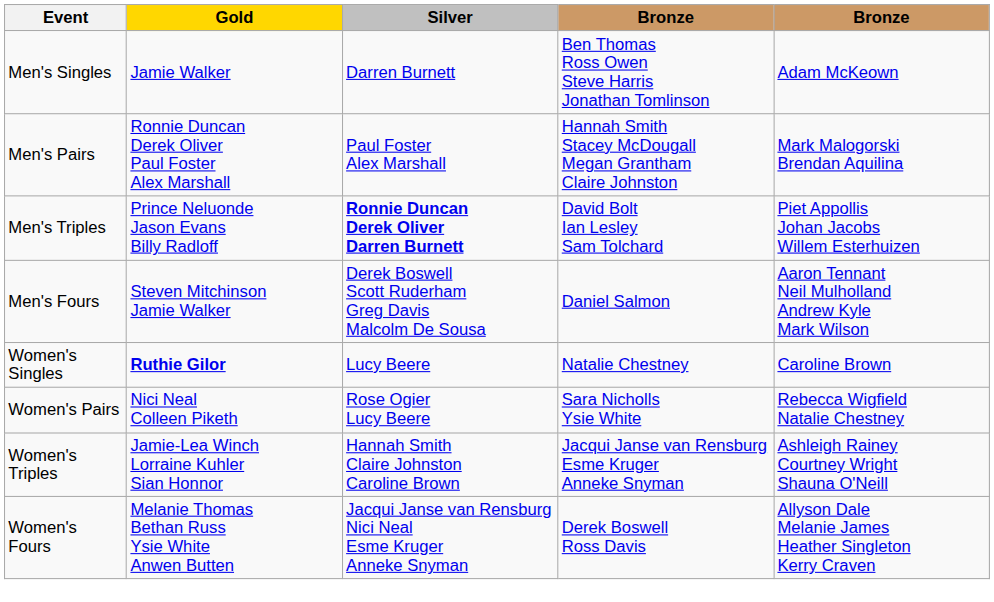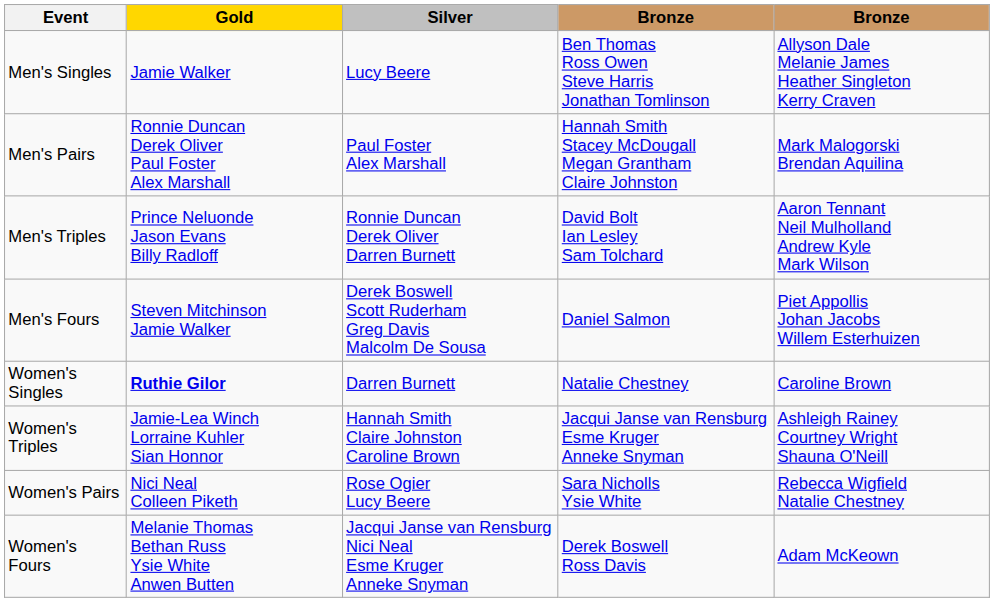 <table class="wikitable" style="font-size: 100%">
 <tr>
 <th width=110>Event</th>
 <th width=200 style="background-color: gold;">Gold</th>
 <th width=200 style="background-color: silver;">Silver</th>
 <th width=200 style="background-color: #cc9966;">Bronze</th>
 <th width=200 style="background-color: #cc9966;">Bronze</th>
 </tr>
 <tr>
 <td>Men's Singles</td>
 <td> <a href='#'>Jamie Walker</a></td>
-<td> <a href='#'>Darren Burnett</a></td>
+<td> <a href='#'>Lucy Beere</a></td>
 <td> <a href='#'>Ben Thomas</a><br><a href='#'>Ross Owen</a><br><a href='#'>Steve Harris</a><br><a href='#'>Jonathan Tomlinson</a></td>
-<td> <a href='#'>Adam McKeown</a></td>
+<td> <a href='#'>Allyson Dale</a><br><a href='#'>Melanie James</a><br><a href='#'>Heather Singleton</a><br><a href='#'>Kerry Craven</a></td>
 </tr>
 <tr>
 <td>Men's Pairs</td>
 <td><a href='#'>Ronnie Duncan</a><br><a href='#'>Derek Oliver</a><br><a href='#'>Paul Foster</a><br><a href='#'>Alex Marshall</a></td>
 <td> <a href='#'>Paul Foster</a> <br><a href='#'>Alex Marshall</a></td>
 <td> <a href='#'>Hannah Smith</a><br><a href='#'>Stacey McDougall</a><br><a href='#'>Megan Grantham</a><br><a href='#'>Claire Johnston</a></td>
 <td> <a href='#'>Mark Malogorski</a><br><a href='#'>Brendan Aquilina</a></td>
 </tr>
 <tr>
 <td>Men's Triples</td>
 <td> <a href='#'>Prince Neluonde</a><br><a href='#'>Jason Evans</a><br><a href='#'>Billy Radloff</a></td>
-<td><strong> <a href='#'>Ronnie Duncan</a><br><a href='#'>Derek Oliver</a><br><a href='#'>Darren Burnett</a></strong></td>
+<td> <a href='#'>Ronnie Duncan</a><br><a href='#'>Derek Oliver</a><br><a href='#'>Darren Burnett</a></td>
 <td> <a href='#'>David Bolt</a><br><a href='#'>Ian Lesley</a><br><a href='#'>Sam Tolchard</a></td>
-<td> <a href='#'>Piet Appollis</a><br><a href='#'>Johan Jacobs</a><br><a href='#'>Willem Esterhuizen</a></td>
+<td> <a href='#'>Aaron Tennant</a><br><a href='#'>Neil Mulholland</a><br><a href='#'>Andrew Kyle</a><br><a href='#'>Mark Wilson</a></td>
 </tr>
 <tr>
 <td>Men's Fours</td>
 <td> <a href='#'>Steven Mitchinson</a><br><a href='#'>Jamie Walker</a></td>
 <td> <a href='#'>Derek Boswell</a><br> <a href='#'>Scott Ruderham</a><br><a href='#'>Greg Davis</a><br><a href='#'>Malcolm De Sousa</a></td>
 <td> <a href='#'>Daniel Salmon</a></td>
-<td> <a href='#'>Aaron Tennant</a><br><a href='#'>Neil Mulholland</a><br><a href='#'>Andrew Kyle</a><br><a href='#'>Mark Wilson</a></td>
+<td> <a href='#'>Piet Appollis</a><br><a href='#'>Johan Jacobs</a><br><a href='#'>Willem Esterhuizen</a></td>
 </tr>
 <tr>
 <td>Women's Singles</td>
 <td><strong> <a href='#'>Ruthie Gilor</a></strong></td>
-<td> <a href='#'>Lucy Beere</a></td>
+<td> <a href='#'>Darren Burnett</a></td>
 <td> <a href='#'>Natalie Chestney</a></td>
 <td> <a href='#'>Caroline Brown</a></td>
+</tr>
+<tr>
+<td>Women's Triples</td>
+<td> <a href='#'>Jamie-Lea Winch</a> <br><a href='#'>Lorraine Kuhler</a> <br><a href='#'>Sian Honnor</a></td>
+<td> <a href='#'>Hannah Smith</a><br><a href='#'>Claire Johnston</a> <br><a href='#'>Caroline Brown</a></td>
+<td> <a href='#'>Jacqui Janse van Rensburg</a><br><a href='#'>Esme Kruger</a> <br><a href='#'>Anneke Snyman</a></td>
+<td> <a href='#'>Ashleigh Rainey</a><br><a href='#'>Courtney Wright</a><br><a href='#'>Shauna O'Neill</a></td>
 </tr>
 <tr>
 <td>Women's Pairs</td>
 <td> <a href='#'>Nici Neal</a><br><a href='#'>Colleen Piketh</a></td>
 <td> <a href='#'>Rose Ogier</a><br><a href='#'>Lucy Beere</a></td>
 <td> <a href='#'>Sara Nicholls</a> <br><a href='#'>Ysie White</a></td>
 <td> <a href='#'>Rebecca Wigfield</a><br><a href='#'>Natalie Chestney</a></td>
 </tr>
 <tr>
-<td>Women's Triples</td>
-<td> <a href='#'>Jamie-Lea Winch</a> <br><a href='#'>Lorraine Kuhler</a> <br><a href='#'>Sian Honnor</a></td>
-<td> <a href='#'>Hannah Smith</a><br><a href='#'>Claire Johnston</a> <br><a href='#'>Caroline Brown</a></td>
-<td> <a href='#'>Jacqui Janse van Rensburg</a><br><a href='#'>Esme Kruger</a> <br><a href='#'>Anneke Snyman</a></td>
-<td> <a href='#'>Ashleigh Rainey</a><br><a href='#'>Courtney Wright</a><br><a href='#'>Shauna O'Neill</a></td>
-</tr>
-<tr>
 <td>Women's Fours</td>
 <td> <a href='#'>Melanie Thomas</a><br><a href='#'>Bethan Russ</a> <br><a href='#'>Ysie White</a><br><a href='#'>Anwen Butten</a></td>
 <td> <a href='#'>Jacqui Janse van Rensburg</a><br><a href='#'>Nici Neal</a><br><a href='#'>Esme Kruger</a><br><a href='#'>Anneke Snyman</a></td>
 <td> <a href='#'>Derek Boswell</a><br><a href='#'>Ross Davis</a></td>
-<td> <a href='#'>Allyson Dale</a><br><a href='#'>Melanie James</a><br><a href='#'>Heather Singleton</a><br><a href='#'>Kerry Craven</a></td>
+<td> <a href='#'>Adam McKeown</a></td>
 </tr>
 </table>
